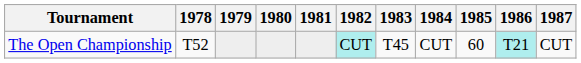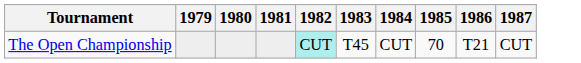 <table class="wikitable" style="font-size:95%;text-align:center;">
 <tr>
 <th>Tournament</th>
-<th>1978</th>
 <th>1979</th>
 <th>1980</th>
 <th>1981</th>
 <th>1982</th>
 <th>1983</th>
 <th>1984</th>
 <th>1985</th>
 <th>1986</th>
 <th>1987</th>
 </tr>
 <tr>
 <td align=left><a href='#'>The Open Championship</a></td>
-<td>T52</td>
 <td style="background:#eeeeee;"></td>
 <td style="background:#eeeeee;"></td>
 <td style="background:#eeeeee;"></td>
 <td style="background: paleturquoise;">CUT</td>
 <td>T45</td>
 <td>CUT</td>
-<td>60</td>
-<td style="background: paleturquoise;">T21</td>
+<td>70</td>
+<td>T21</td>
 <td>CUT</td>
 </tr>
 </table>
